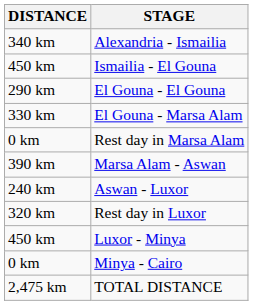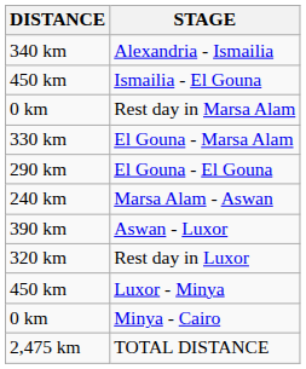 <table class="wikitable">
 <tr>
 <th>DISTANCE</th>
 <th>STAGE</th>
 </tr>
 <tr>
 <td>340 km</td>
 <td><a href='#'>Alexandria</a> - <a href='#'>Ismailia</a></td>
 </tr>
 <tr>
 <td>450 km</td>
 <td><a href='#'>Ismailia</a> - <a href='#'>El Gouna</a></td>
 </tr>
 <tr>
-<td>290 km</td>
-<td><a href='#'>El Gouna</a> - <a href='#'>El Gouna</a></td>
+<td>0 km</td>
+<td>Rest day in <a href='#'>Marsa Alam</a></td>
 </tr>
 <tr>
 <td>330 km</td>
 <td><a href='#'>El Gouna</a> - <a href='#'>Marsa Alam</a></td>
 </tr>
 <tr>
-<td>0 km</td>
-<td>Rest day in <a href='#'>Marsa Alam</a></td>
+<td>290 km</td>
+<td><a href='#'>El Gouna</a> - <a href='#'>El Gouna</a></td>
+</tr>
+<tr>
+<td>240 km</td>
+<td><a href='#'>Marsa Alam</a> - <a href='#'>Aswan</a></td>
 </tr>
 <tr>
 <td>390 km</td>
-<td><a href='#'>Marsa Alam</a> - <a href='#'>Aswan</a></td>
-</tr>
-<tr>
-<td>240 km</td>
 <td><a href='#'>Aswan</a> - <a href='#'>Luxor</a></td>
 </tr>
 <tr>
 <td>320 km</td>
 <td>Rest day in <a href='#'>Luxor</a></td>
 </tr>
 <tr>
 <td>450 km</td>
 <td><a href='#'>Luxor</a> - <a href='#'>Minya</a></td>
 </tr>
 <tr>
 <td>0 km</td>
 <td><a href='#'>Minya</a> - <a href='#'>Cairo</a></td>
 </tr>
 <tr>
 <td>2,475 km</td>
 <td>TOTAL DISTANCE</td>
 </tr>
 </table>
